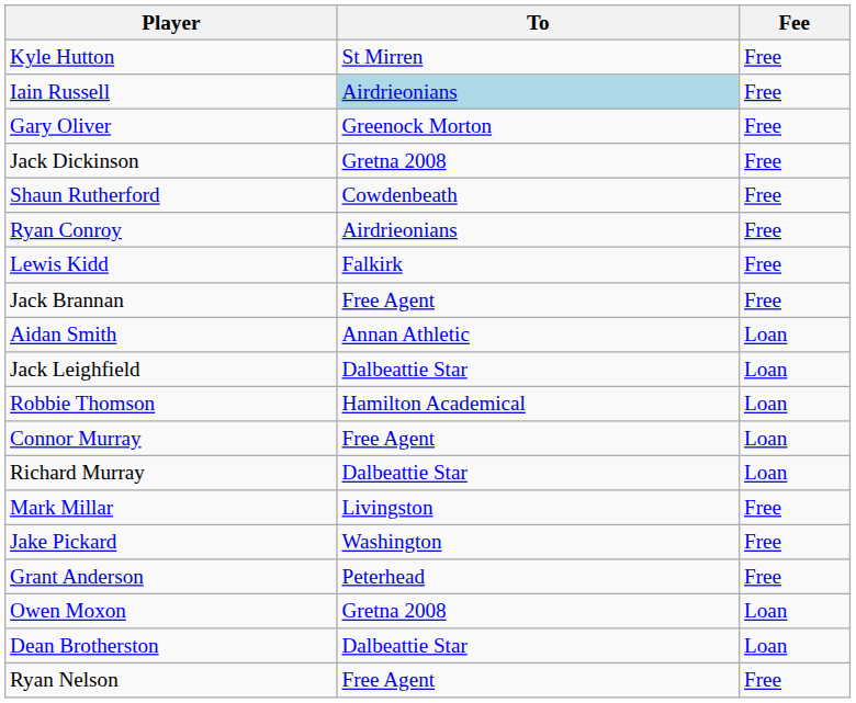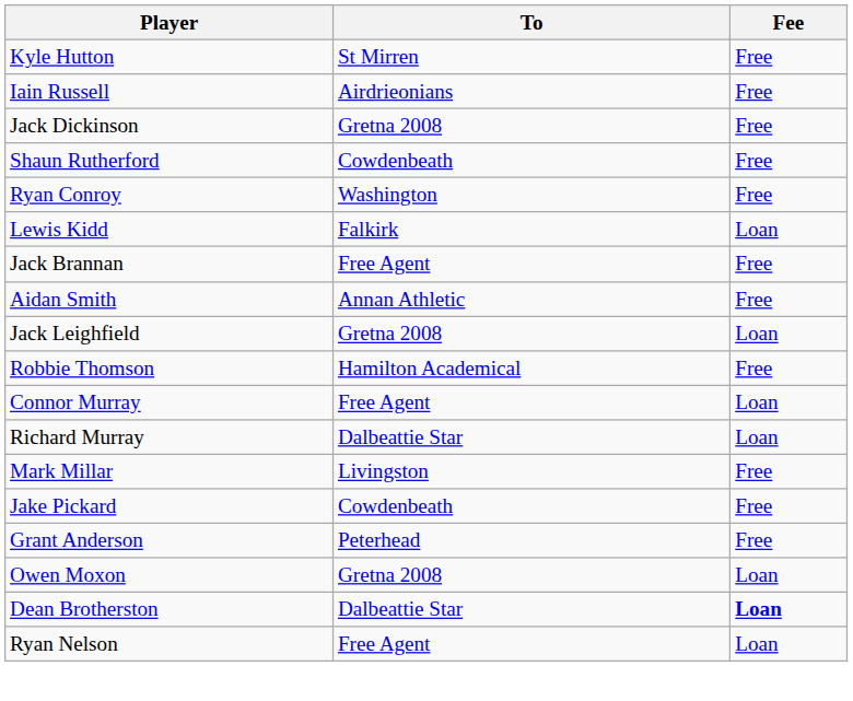 <table class="wikitable" style="text-align:center; font-size:95%;width:98%; text-align:left">
 <tr>
 <th>Player</th>
 <th>To</th>
 <th>Fee</th>
 </tr>
 <tr>
 <td> <a href='#'>Kyle Hutton</a></td>
 <td> <a href='#'>St Mirren</a></td>
 <td><a href='#'>Free</a></td>
 </tr>
 <tr>
 <td> <a href='#'>Iain Russell</a></td>
-<td style="background: lightblue;"> <a href='#'>Airdrieonians</a></td>
-<td><a href='#'>Free</a></td>
-</tr>
-<tr>
-<td> <a href='#'>Gary Oliver</a></td>
-<td> <a href='#'>Greenock Morton</a></td>
+<td> <a href='#'>Airdrieonians</a></td>
 <td><a href='#'>Free</a></td>
 </tr>
 <tr>
 <td> Jack Dickinson</td>
 <td> <a href='#'>Gretna 2008</a></td>
 <td><a href='#'>Free</a></td>
 </tr>
 <tr>
 <td> <a href='#'>Shaun Rutherford</a></td>
 <td> <a href='#'>Cowdenbeath</a></td>
 <td><a href='#'>Free</a></td>
 </tr>
 <tr>
 <td> <a href='#'>Ryan Conroy</a></td>
-<td> <a href='#'>Airdrieonians</a></td>
+<td> <a href='#'>Washington</a></td>
 <td><a href='#'>Free</a></td>
 </tr>
 <tr>
 <td> <a href='#'>Lewis Kidd</a></td>
 <td> <a href='#'>Falkirk</a></td>
-<td><a href='#'>Free</a></td>
+<td><a href='#'>Loan</a></td>
 </tr>
 <tr>
 <td> Jack Brannan</td>
 <td><a href='#'>Free Agent</a></td>
 <td><a href='#'>Free</a></td>
 </tr>
 <tr>
 <td> <a href='#'>Aidan Smith</a></td>
 <td> <a href='#'>Annan Athletic</a></td>
-<td><a href='#'>Loan</a></td>
+<td><a href='#'>Free</a></td>
 </tr>
 <tr>
 <td> Jack Leighfield</td>
-<td> <a href='#'>Dalbeattie Star</a></td>
+<td> <a href='#'>Gretna 2008</a></td>
 <td><a href='#'>Loan</a></td>
 </tr>
 <tr>
 <td> <a href='#'>Robbie Thomson</a></td>
 <td> <a href='#'>Hamilton Academical</a></td>
-<td><a href='#'>Loan</a></td>
+<td><a href='#'>Free</a></td>
 </tr>
 <tr>
 <td> <a href='#'>Connor Murray</a></td>
 <td><a href='#'>Free Agent</a></td>
 <td><a href='#'>Loan</a></td>
 </tr>
 <tr>
 <td> Richard Murray</td>
 <td> <a href='#'>Dalbeattie Star</a></td>
 <td><a href='#'>Loan</a></td>
 </tr>
 <tr>
 <td> <a href='#'>Mark Millar</a></td>
 <td> <a href='#'>Livingston</a></td>
 <td><a href='#'>Free</a></td>
 </tr>
 <tr>
 <td> <a href='#'>Jake Pickard</a></td>
-<td> <a href='#'>Washington</a></td>
+<td> <a href='#'>Cowdenbeath</a></td>
 <td><a href='#'>Free</a></td>
 </tr>
 <tr>
 <td> <a href='#'>Grant Anderson</a></td>
 <td> <a href='#'>Peterhead</a></td>
 <td><a href='#'>Free</a></td>
 </tr>
 <tr>
 <td> <a href='#'>Owen Moxon</a></td>
 <td> <a href='#'>Gretna 2008</a></td>
 <td><a href='#'>Loan</a></td>
 </tr>
 <tr>
 <td> <a href='#'>Dean Brotherston</a></td>
 <td> <a href='#'>Dalbeattie Star</a></td>
-<td><a href='#'>Loan</a></td>
+<td><strong><a href='#'>Loan</a></strong></td>
 </tr>
 <tr>
 <td> Ryan Nelson</td>
 <td><a href='#'>Free Agent</a></td>
-<td><a href='#'>Free</a></td>
+<td><a href='#'>Loan</a></td>
 </tr>
 </table>
